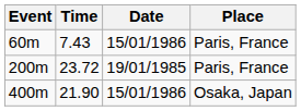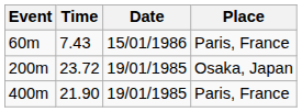 <table class="wikitable">
 <tr>
 <th>Event</th>
 <th>Time</th>
 <th>Date</th>
 <th>Place</th>
 </tr>
 <tr>
 <td>60m</td>
 <td>7.43</td>
 <td>15/01/1986</td>
 <td>Paris, France</td>
 </tr>
 <tr>
 <td>200m</td>
 <td>23.72</td>
 <td>19/01/1985</td>
-<td>Paris, France</td>
+<td>Osaka, Japan</td>
 </tr>
 <tr>
 <td>400m</td>
 <td>21.90</td>
-<td>15/01/1986</td>
-<td>Osaka, Japan</td>
+<td>19/01/1985</td>
+<td>Paris, France</td>
 </tr>
 </table>
